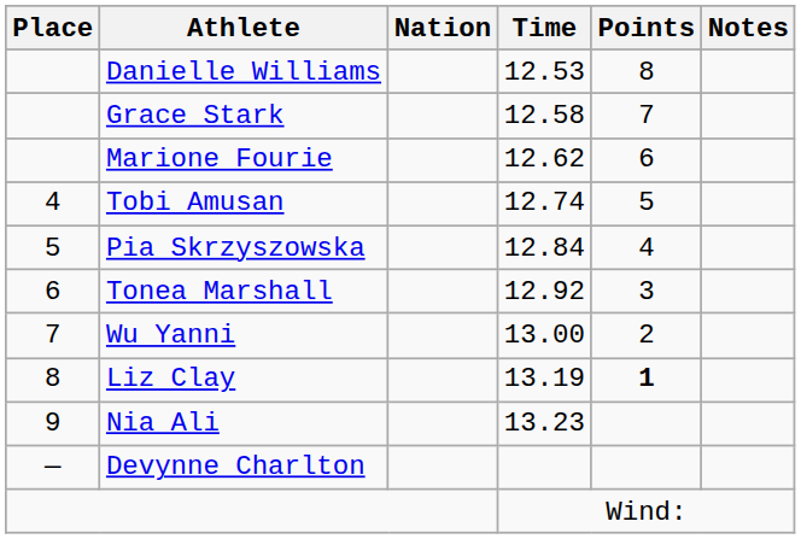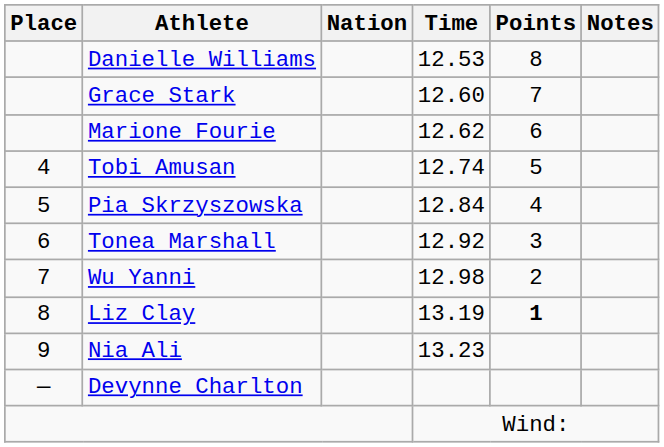 <table class="wikitable mw-datatable sortable" style="text-align:center;">
 <tr>
 <th scope="col">Place</th>
 <th scope="col">Athlete</th>
 <th scope="col">Nation</th>
 <th scope="col">Time</th>
 <th scope="col">Points</th>
 <th scope="col">Notes</th>
 </tr>
 <tr>
 <td></td>
 <td align="left"><a href='#'>Danielle Williams</a></td>
 <td align="left"></td>
 <td>12.53</td>
 <td>8</td>
 <td></td>
 </tr>
 <tr>
 <td></td>
 <td align="left"><a href='#'>Grace Stark</a></td>
 <td align="left"></td>
-<td>12.58</td>
+<td>12.60</td>
 <td>7</td>
 <td></td>
 </tr>
 <tr>
 <td></td>
 <td align="left"><a href='#'>Marione Fourie</a></td>
 <td align="left"></td>
 <td>12.62</td>
 <td>6</td>
 <td></td>
 </tr>
 <tr>
 <td>4</td>
 <td align="left"><a href='#'>Tobi Amusan</a></td>
 <td align="left"></td>
 <td>12.74</td>
 <td>5</td>
 <td></td>
 </tr>
 <tr>
 <td>5</td>
 <td align="left"><a href='#'>Pia Skrzyszowska</a></td>
 <td align="left"></td>
 <td>12.84</td>
 <td>4</td>
 <td></td>
 </tr>
 <tr>
 <td>6</td>
 <td align="left"><a href='#'>Tonea Marshall</a></td>
 <td align="left"></td>
 <td>12.92</td>
 <td>3</td>
 <td></td>
 </tr>
 <tr>
 <td>7</td>
 <td align="left"><a href='#'>Wu Yanni</a></td>
 <td align="left"></td>
-<td>13.00</td>
+<td>12.98</td>
 <td>2</td>
 <td></td>
 </tr>
 <tr>
 <td>8</td>
 <td align="left"><a href='#'>Liz Clay</a></td>
 <td align="left"></td>
 <td>13.19</td>
 <td><strong>1</strong></td>
 <td></td>
 </tr>
 <tr>
 <td>9</td>
 <td align="left"><a href='#'>Nia Ali</a></td>
 <td align="left"></td>
 <td>13.23</td>
 <td></td>
 <td></td>
 </tr>
 <tr>
 <td>—</td>
 <td align="left"><a href='#'>Devynne Charlton</a></td>
 <td align="left"></td>
 <td></td>
 <td></td>
 <td></td>
 </tr>
 <tr class="sortbottom">
 <td colspan="3"></td>
 <td colspan="3">Wind: </td>
 </tr>
 </table>
